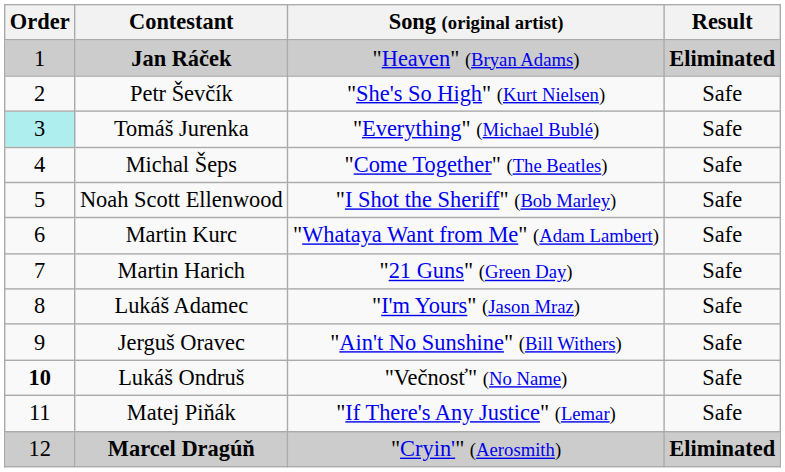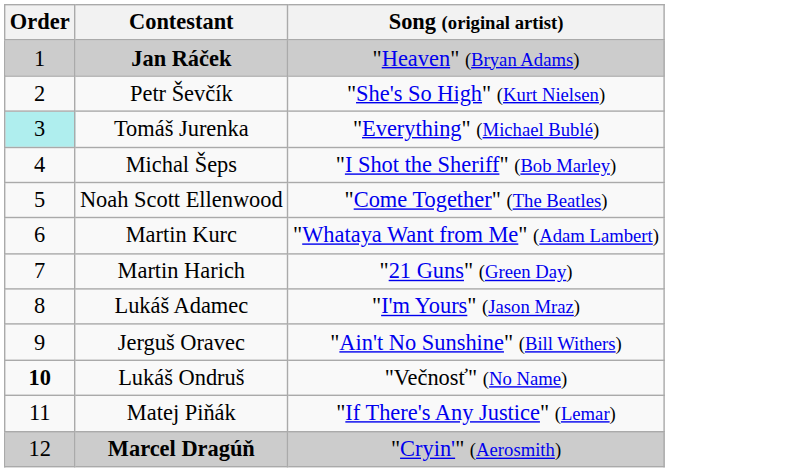 <table class="wikitable plainrowheaders" style="text-align:center;">
 <tr>
 <th scope="col">Order</th>
 <th scope="col">Contestant</th>
 <th scope="col">Song <small>(original artist)</small></th>
-<th scope="col">Result</th>
 </tr>
 <tr style="background:#ccc;">
 <td>1</td>
 <td><strong>Jan Ráček</strong></td>
 <td>"<a href='#'>Heaven</a>" <small>(<a href='#'>Bryan Adams</a>)</small></td>
-<td><strong>Eliminated</strong></td>
 </tr>
 <tr>
 <td>2</td>
 <td>Petr Ševčík</td>
 <td>"<a href='#'>She's So High</a>" <small>(<a href='#'>Kurt Nielsen</a>)</small></td>
-<td>Safe</td>
 </tr>
 <tr>
 <td style="background: paleturquoise;">3</td>
 <td>Tomáš Jurenka</td>
 <td>"<a href='#'>Everything</a>" <small>(<a href='#'>Michael Bublé</a>)</small></td>
-<td>Safe</td>
 </tr>
 <tr>
 <td>4</td>
 <td>Michal Šeps</td>
-<td>"<a href='#'>Come Together</a>" <small>(<a href='#'>The Beatles</a>)</small></td>
-<td>Safe</td>
+<td>"<a href='#'>I Shot the Sheriff</a>" <small>(<a href='#'>Bob Marley</a>)</small></td>
 </tr>
 <tr>
 <td>5</td>
 <td>Noah Scott Ellenwood</td>
-<td>"<a href='#'>I Shot the Sheriff</a>" <small>(<a href='#'>Bob Marley</a>)</small></td>
-<td>Safe</td>
+<td>"<a href='#'>Come Together</a>" <small>(<a href='#'>The Beatles</a>)</small></td>
 </tr>
 <tr>
 <td>6</td>
 <td>Martin Kurc</td>
 <td>"<a href='#'>Whataya Want from Me</a>" <small>(<a href='#'>Adam Lambert</a>)</small></td>
-<td>Safe</td>
 </tr>
 <tr>
 <td>7</td>
 <td>Martin Harich</td>
 <td>"<a href='#'>21 Guns</a>" <small>(<a href='#'>Green Day</a>)</small></td>
-<td>Safe</td>
 </tr>
 <tr>
 <td>8</td>
 <td>Lukáš Adamec</td>
 <td>"<a href='#'>I'm Yours</a>" <small>(<a href='#'>Jason Mraz</a>)</small></td>
-<td>Safe</td>
 </tr>
 <tr>
 <td>9</td>
 <td>Jerguš Oravec</td>
 <td>"<a href='#'>Ain't No Sunshine</a>" <small>(<a href='#'>Bill Withers</a>)</small></td>
-<td>Safe</td>
 </tr>
 <tr>
 <td><strong>10</strong></td>
 <td>Lukáš Ondruš</td>
 <td>"Večnosť" <small>(<a href='#'>No Name</a>)</small></td>
-<td>Safe</td>
 </tr>
 <tr>
 <td>11</td>
 <td>Matej Piňák</td>
 <td>"<a href='#'>If There's Any Justice</a>" <small>(<a href='#'>Lemar</a>)</small></td>
-<td>Safe</td>
 </tr>
 <tr style="background:#ccc;">
 <td>12</td>
 <td><strong>Marcel Dragúň</strong></td>
 <td>"<a href='#'>Cryin'</a>" <small>(<a href='#'>Aerosmith</a>)</small></td>
-<td><strong>Eliminated</strong></td>
 </tr>
 </table>
